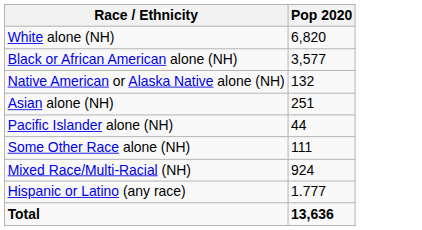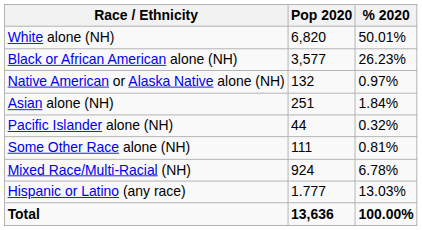 <table class="wikitable">
 <tr>
 <th>Race / Ethnicity</th>
 <th>Pop 2020</th>
+<th>% 2020</th>
 </tr>
 <tr>
 <td><a href='#'>White</a> alone (NH)</td>
 <td>6,820</td>
+<td>50.01%</td>
 </tr>
 <tr>
 <td><a href='#'>Black or African American</a> alone (NH)</td>
 <td>3,577</td>
+<td>26.23%</td>
 </tr>
 <tr>
 <td><a href='#'>Native American</a> or <a href='#'>Alaska Native</a> alone (NH)</td>
 <td>132</td>
+<td>0.97%</td>
 </tr>
 <tr>
 <td><a href='#'>Asian</a> alone (NH)</td>
 <td>251</td>
+<td>1.84%</td>
 </tr>
 <tr>
 <td><a href='#'>Pacific Islander</a> alone (NH)</td>
 <td>44</td>
+<td>0.32%</td>
 </tr>
 <tr>
 <td><a href='#'>Some Other Race</a> alone (NH)</td>
 <td>111</td>
+<td>0.81%</td>
 </tr>
 <tr>
 <td><a href='#'>Mixed Race/Multi-Racial</a> (NH)</td>
 <td>924</td>
+<td>6.78%</td>
 </tr>
 <tr>
 <td><a href='#'>Hispanic or Latino</a> (any race)</td>
 <td>1.777</td>
+<td>13.03%</td>
 </tr>
 <tr>
 <td><strong>Total</strong></td>
 <td><strong>13,636</strong></td>
+<td><strong>100.00%</strong></td>
 </tr>
 </table>
